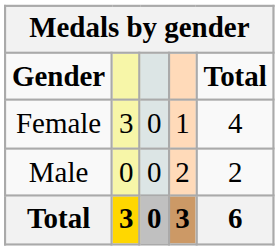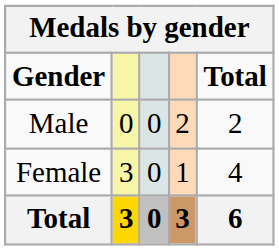 <table class="wikitable" style="font-size:85%; float:left">
 <tr style="background:#efefef;">
 <th colspan=5><strong>Medals by gender</strong></th>
 </tr>
 <tr align=center>
 <td><strong>Gender</strong></td>
 <td style="background:#f7f6a8;"></td>
 <td style="background:#dce5e5;"></td>
 <td style="background:#ffdab9;"></td>
 <td><strong>Total</strong></td>
 </tr>
 <tr align=center>
+<td>Male</td>
+<td style="background:#F7F6A8;">0</td>
+<td style="background:#DCE5E5;">0</td>
+<td style="background:#FFDAB9;">2</td>
+<td>2</td>
+</tr>
+<tr align=center>
 <td>Female</td>
 <td style="background:#F7F6A8;">3</td>
 <td style="background:#DCE5E5;">0</td>
 <td style="background:#FFDAB9;">1</td>
 <td>4</td>
-</tr>
-<tr align=center>
-<td>Male</td>
-<td style="background:#F7F6A8;">0</td>
-<td style="background:#DCE5E5;">0</td>
-<td style="background:#FFDAB9;">2</td>
-<td>2</td>
 </tr>
 <tr align=center>
 <th><strong>Total</strong></th>
 <th style="background:gold;"><strong>3</strong></th>
 <th style="background:silver;"><strong>0</strong></th>
 <th style="background:#c96;"><strong>3</strong></th>
 <th><strong>6</strong></th>
 </tr>
 </table>
